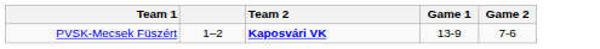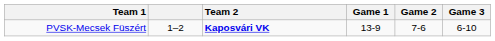 <table class=wikitable style="text-align:center">
 <tr>
 <th style="width:225px; text-align:right;">Team 1</th>
 <th style="width:80px;"></th>
 <th style="width:225px; text-align:left;">Team 2</th>
 <th style="width:70px;">Game 1</th>
 <th style="width:70px;">Game 2</th>
+<th style="width:70px;">Game 3</th>
 </tr>
 <tr>
 <td align=right> <a href='#'>PVSK-Mecsek Füszért</a></td>
 <td>1–2</td>
 <td align=left> <strong><a href='#'>Kaposvári VK</a></strong></td>
 <td>13-9</td>
 <td>7-6</td>
+<td>6-10</td>
 </tr>
 </table>
